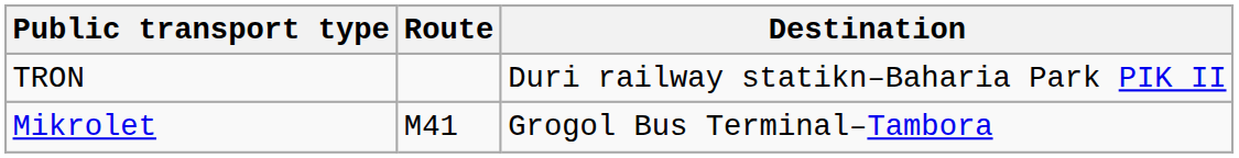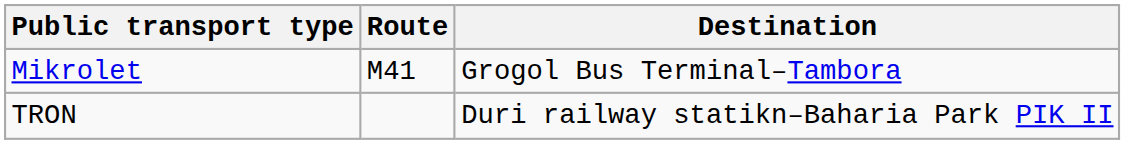 <table class="wikitable">
 <tr>
 <th>Public transport type</th>
 <th>Route</th>
 <th>Destination</th>
 </tr>
 <tr>
+<td><a href='#'>Mikrolet</a></td>
+<td>M41</td>
+<td>Grogol Bus Terminal–<a href='#'>Tambora</a></td>
+</tr>
+<tr>
 <td>TRON</td>
 <td></td>
 <td>Duri railway statikn–Baharia Park <a href='#'>PIK II</a></td>
 </tr>
-<tr>
-<td><a href='#'>Mikrolet</a></td>
-<td>M41</td>
-<td>Grogol Bus Terminal–<a href='#'>Tambora</a></td>
-</tr>
 </table>
